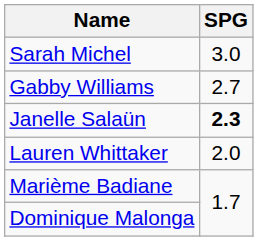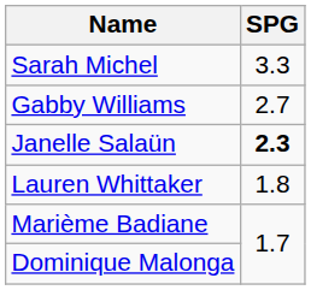 <table class=wikitable>
 <tr>
 <th>Name</th>
 <th>SPG</th>
 </tr>
 <tr>
 <td> <a href='#'>Sarah Michel</a></td>
-<td align=center>3.0</td>
+<td align=center>3.3</td>
 </tr>
 <tr>
 <td> <a href='#'>Gabby Williams</a></td>
 <td align=center>2.7</td>
 </tr>
 <tr>
 <td> <a href='#'>Janelle Salaün</a></td>
 <td align=center><strong>2.3</strong></td>
 </tr>
 <tr>
 <td> <a href='#'>Lauren Whittaker</a></td>
-<td align=center>2.0</td>
+<td align=center>1.8</td>
 </tr>
 <tr>
 <td> <a href='#'>Marième Badiane</a></td>
 <td align=center rowspan=2>1.7</td>
 </tr>
 <tr>
 <td> <a href='#'>Dominique Malonga</a></td>
 </tr>
 </table>
